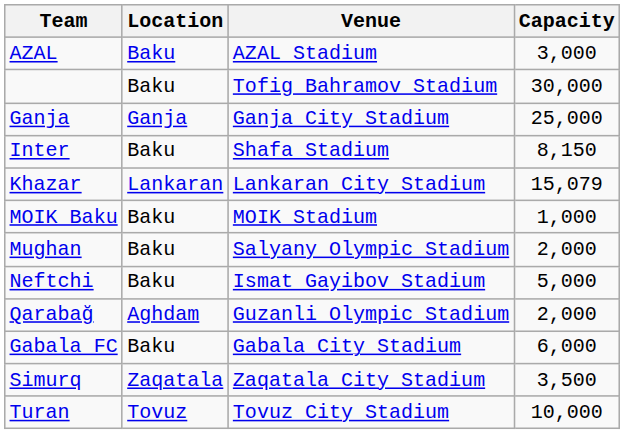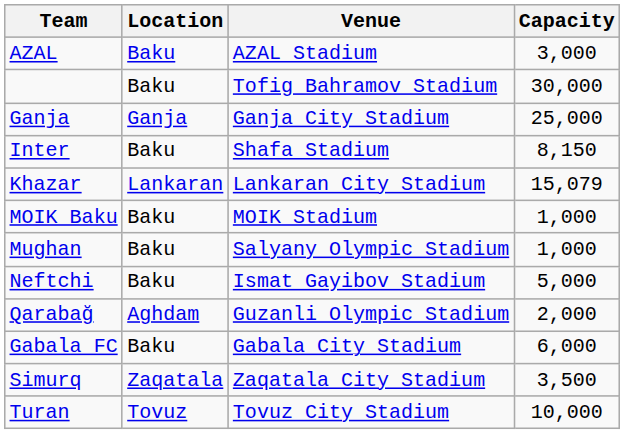 <table class="wikitable sortable">
 <tr>
 <th>Team</th>
 <th>Location</th>
 <th>Venue</th>
 <th>Capacity</th>
 </tr>
 <tr>
 <td><a href='#'>AZAL</a></td>
 <td><a href='#'>Baku</a></td>
 <td><a href='#'>AZAL Stadium</a></td>
 <td align="center">3,000</td>
 </tr>
 <tr>
 <td></td>
 <td>Baku</td>
 <td><a href='#'>Tofig Bahramov Stadium</a></td>
 <td align="center">30,000</td>
 </tr>
 <tr>
 <td><a href='#'>Ganja</a></td>
 <td><a href='#'>Ganja</a></td>
 <td><a href='#'>Ganja City Stadium</a></td>
 <td align="center">25,000</td>
 </tr>
 <tr>
 <td><a href='#'>Inter</a></td>
 <td>Baku</td>
 <td><a href='#'>Shafa Stadium</a></td>
 <td align="center">8,150</td>
 </tr>
 <tr>
 <td><a href='#'>Khazar</a></td>
 <td><a href='#'>Lankaran</a></td>
 <td><a href='#'>Lankaran City Stadium</a></td>
 <td align="center">15,079</td>
 </tr>
 <tr>
 <td><a href='#'>MOIK Baku</a></td>
 <td>Baku</td>
 <td><a href='#'>MOIK Stadium</a></td>
 <td align="center">1,000</td>
 </tr>
 <tr>
 <td><a href='#'>Mughan</a></td>
 <td>Baku</td>
 <td><a href='#'>Salyany Olympic Stadium</a></td>
-<td align="center">2,000</td>
+<td align="center">1,000</td>
 </tr>
 <tr>
 <td><a href='#'>Neftchi</a></td>
 <td>Baku</td>
 <td><a href='#'>Ismat Gayibov Stadium</a></td>
 <td align="center">5,000</td>
 </tr>
 <tr>
 <td><a href='#'>Qarabağ</a></td>
 <td><a href='#'>Aghdam</a></td>
 <td><a href='#'>Guzanli Olympic Stadium</a></td>
 <td align="center">2,000</td>
 </tr>
 <tr>
 <td><a href='#'>Gabala FC</a></td>
 <td>Baku</td>
 <td><a href='#'>Gabala City Stadium</a></td>
 <td align="center">6,000</td>
 </tr>
 <tr>
 <td><a href='#'>Simurq</a></td>
 <td><a href='#'>Zaqatala</a></td>
 <td><a href='#'>Zaqatala City Stadium</a></td>
 <td align="center">3,500</td>
 </tr>
 <tr>
 <td><a href='#'>Turan</a></td>
 <td><a href='#'>Tovuz</a></td>
 <td><a href='#'>Tovuz City Stadium</a></td>
 <td align="center">10,000</td>
 </tr>
 </table>
